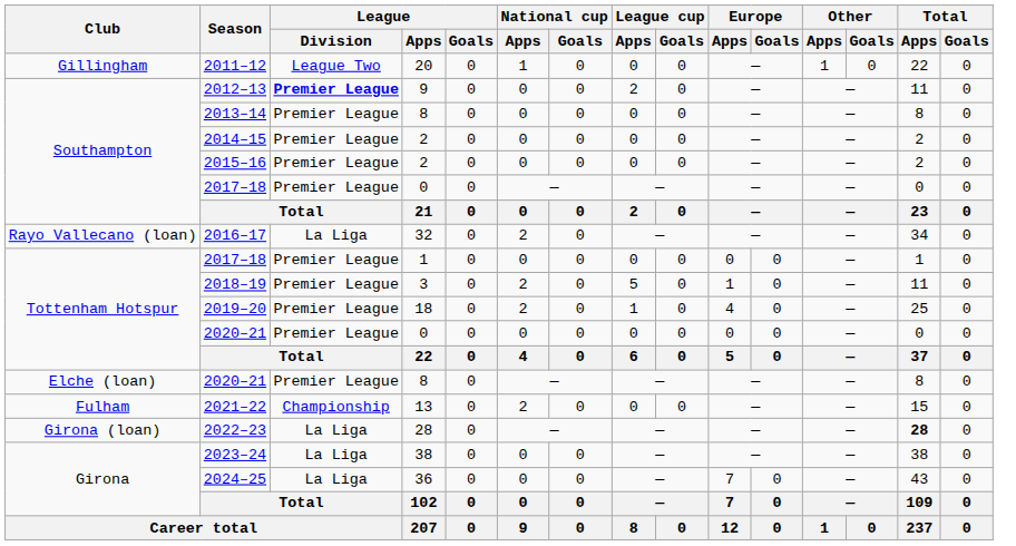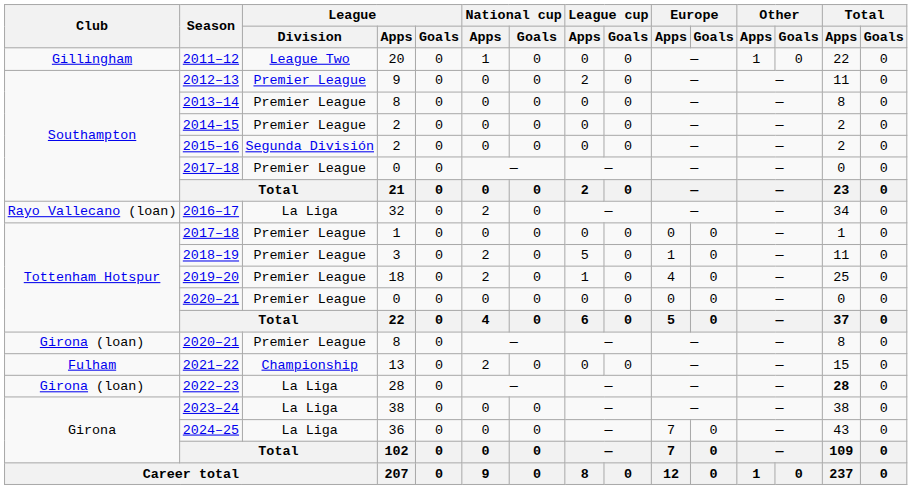 <table class=wikitable style=text-align:center>
 <tr>
 <th rowspan=2>Club</th>
 <th rowspan=2>Season</th>
 <th colspan=3>League</th>
 <th colspan=2>National cup</th>
 <th colspan=2>League cup</th>
 <th colspan=2>Europe</th>
 <th colspan=2>Other</th>
 <th colspan=2>Total</th>
 </tr>
 <tr>
 <th>Division</th>
 <th>Apps</th>
 <th>Goals</th>
 <th>Apps</th>
 <th>Goals</th>
 <th>Apps</th>
 <th>Goals</th>
 <th>Apps</th>
 <th>Goals</th>
 <th>Apps</th>
 <th>Goals</th>
 <th>Apps</th>
 <th>Goals</th>
 </tr>
 <tr>
 <td><a href='#'>Gillingham</a></td>
 <td><a href='#'>2011–12</a></td>
 <td><a href='#'>League Two</a></td>
 <td>20</td>
 <td>0</td>
 <td>1</td>
 <td>0</td>
 <td>0</td>
 <td>0</td>
 <td colspan=2>—</td>
 <td>1</td>
 <td>0</td>
 <td>22</td>
 <td>0</td>
 </tr>
 <tr>
 <td rowspan=6><a href='#'>Southampton</a></td>
 <td><a href='#'>2012–13</a></td>
-<td><strong><a href='#'>Premier League</a></strong></td>
+<td><a href='#'>Premier League</a></td>
 <td>9</td>
 <td>0</td>
 <td>0</td>
 <td>0</td>
 <td>2</td>
 <td>0</td>
 <td colspan=2>—</td>
 <td colspan=2>—</td>
 <td>11</td>
 <td>0</td>
 </tr>
 <tr>
 <td><a href='#'>2013–14</a></td>
 <td>Premier League</td>
 <td>8</td>
 <td>0</td>
 <td>0</td>
 <td>0</td>
 <td>0</td>
 <td>0</td>
 <td colspan=2>—</td>
 <td colspan=2>—</td>
 <td>8</td>
 <td>0</td>
 </tr>
 <tr>
 <td><a href='#'>2014–15</a></td>
 <td>Premier League</td>
 <td>2</td>
 <td>0</td>
 <td>0</td>
 <td>0</td>
 <td>0</td>
 <td>0</td>
 <td colspan=2>—</td>
 <td colspan=2>—</td>
 <td>2</td>
 <td>0</td>
 </tr>
 <tr>
 <td><a href='#'>2015–16</a></td>
-<td>Premier League</td>
+<td><a href='#'>Segunda División</a></td>
 <td>2</td>
 <td>0</td>
 <td>0</td>
 <td>0</td>
 <td>0</td>
 <td>0</td>
 <td colspan=2>—</td>
 <td colspan=2>—</td>
 <td>2</td>
 <td>0</td>
 </tr>
 <tr>
 <td><a href='#'>2017–18</a></td>
 <td>Premier League</td>
 <td>0</td>
 <td>0</td>
 <td colspan=2>—</td>
 <td colspan=2>—</td>
 <td colspan=2>—</td>
 <td colspan=2>—</td>
 <td>0</td>
 <td>0</td>
 </tr>
 <tr>
 <th colspan=2>Total</th>
 <th>21</th>
 <th>0</th>
 <th>0</th>
 <th>0</th>
 <th>2</th>
 <th>0</th>
 <th colspan=2>—</th>
 <th colspan=2>—</th>
 <th>23</th>
 <th>0</th>
 </tr>
 <tr>
 <td><a href='#'>Rayo Vallecano</a> (loan)</td>
 <td><a href='#'>2016–17</a></td>
 <td>La Liga</td>
 <td>32</td>
 <td>0</td>
 <td>2</td>
 <td>0</td>
 <td colspan=2>—</td>
 <td colspan=2>—</td>
 <td colspan=2>—</td>
 <td>34</td>
 <td>0</td>
 </tr>
 <tr>
 <td rowspan=5><a href='#'>Tottenham Hotspur</a></td>
 <td><a href='#'>2017–18</a></td>
 <td>Premier League</td>
 <td>1</td>
 <td>0</td>
 <td>0</td>
 <td>0</td>
 <td>0</td>
 <td>0</td>
 <td>0</td>
 <td>0</td>
 <td colspan=2>—</td>
 <td>1</td>
 <td>0</td>
 </tr>
 <tr>
 <td><a href='#'>2018–19</a></td>
 <td>Premier League</td>
 <td>3</td>
 <td>0</td>
 <td>2</td>
 <td>0</td>
 <td>5</td>
 <td>0</td>
 <td>1</td>
 <td>0</td>
 <td colspan=2>—</td>
 <td>11</td>
 <td>0</td>
 </tr>
 <tr>
 <td><a href='#'>2019–20</a></td>
 <td>Premier League</td>
 <td>18</td>
 <td>0</td>
 <td>2</td>
 <td>0</td>
 <td>1</td>
 <td>0</td>
 <td>4</td>
 <td>0</td>
 <td colspan=2>—</td>
 <td>25</td>
 <td>0</td>
 </tr>
 <tr>
 <td><a href='#'>2020–21</a></td>
 <td>Premier League</td>
 <td>0</td>
 <td>0</td>
 <td>0</td>
 <td>0</td>
 <td>0</td>
 <td>0</td>
 <td>0</td>
 <td>0</td>
 <td colspan=2>—</td>
 <td>0</td>
 <td>0</td>
 </tr>
 <tr>
 <th colspan=2>Total</th>
 <th>22</th>
 <th>0</th>
 <th>4</th>
 <th>0</th>
 <th>6</th>
 <th>0</th>
 <th>5</th>
 <th>0</th>
 <th colspan=2>—</th>
 <th>37</th>
 <th>0</th>
 </tr>
 <tr>
-<td><a href='#'>Elche</a> (loan)</td>
+<td><a href='#'>Girona</a> (loan)</td>
 <td><a href='#'>2020–21</a></td>
 <td>Premier League</td>
 <td>8</td>
 <td>0</td>
 <td colspan=2>—</td>
 <td colspan=2>—</td>
 <td colspan=2>—</td>
 <td colspan=2>—</td>
 <td>8</td>
 <td>0</td>
 </tr>
 <tr>
 <td><a href='#'>Fulham</a></td>
 <td><a href='#'>2021–22</a></td>
 <td><a href='#'>Championship</a></td>
 <td>13</td>
 <td>0</td>
 <td>2</td>
 <td>0</td>
 <td>0</td>
 <td>0</td>
 <td colspan=2>—</td>
 <td colspan=2>—</td>
 <td>15</td>
 <td>0</td>
 </tr>
 <tr>
 <td><a href='#'>Girona</a> (loan)</td>
 <td><a href='#'>2022–23</a></td>
 <td>La Liga</td>
 <td>28</td>
 <td>0</td>
 <td colspan=2>—</td>
 <td colspan=2>—</td>
 <td colspan=2>—</td>
 <td colspan=2>—</td>
 <td><strong>28</strong></td>
 <td>0</td>
 </tr>
 <tr>
 <td rowspan=3>Girona</td>
 <td><a href='#'>2023–24</a></td>
 <td>La Liga</td>
 <td>38</td>
 <td>0</td>
 <td>0</td>
 <td>0</td>
 <td colspan=2>—</td>
 <td colspan=2>—</td>
 <td colspan=2>—</td>
 <td>38</td>
 <td>0</td>
 </tr>
 <tr>
 <td><a href='#'>2024–25</a></td>
 <td>La Liga</td>
 <td>36</td>
 <td>0</td>
 <td>0</td>
 <td>0</td>
 <td colspan=2>—</td>
 <td>7</td>
 <td>0</td>
 <td colspan=2>—</td>
 <td>43</td>
 <td>0</td>
 </tr>
 <tr>
 <th colspan=2>Total</th>
 <th>102</th>
 <th>0</th>
 <th>0</th>
 <th>0</th>
 <th colspan=2>—</th>
 <th>7</th>
 <th>0</th>
 <th colspan=2>—</th>
 <th>109</th>
 <th>0</th>
 </tr>
 <tr>
 <th colspan=3>Career total</th>
 <th>207</th>
 <th>0</th>
 <th>9</th>
 <th>0</th>
 <th>8</th>
 <th>0</th>
 <th>12</th>
 <th>0</th>
 <th>1</th>
 <th>0</th>
 <th>237</th>
 <th>0</th>
 </tr>
 </table>
